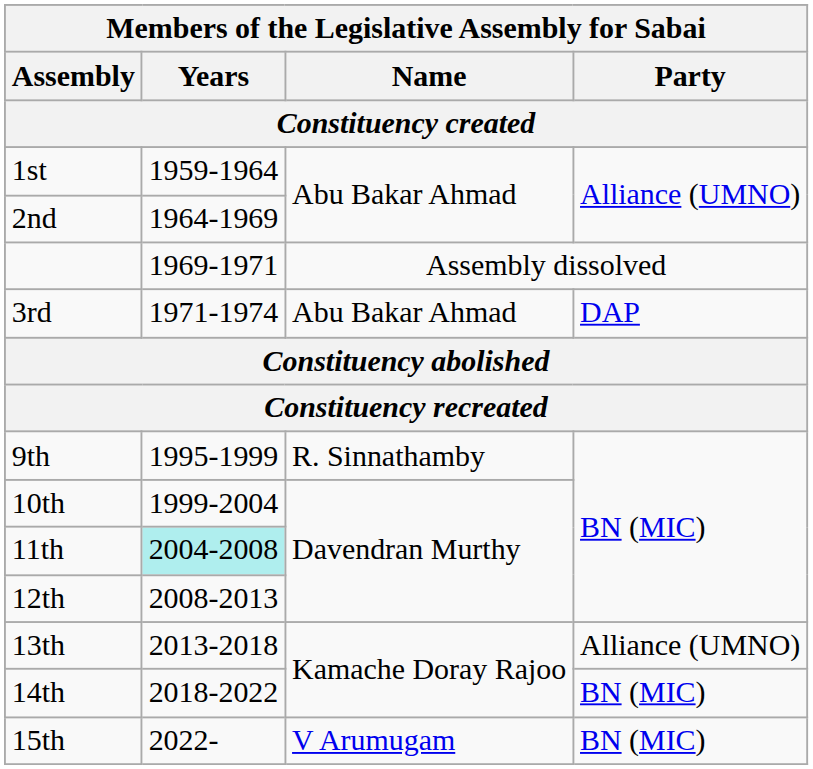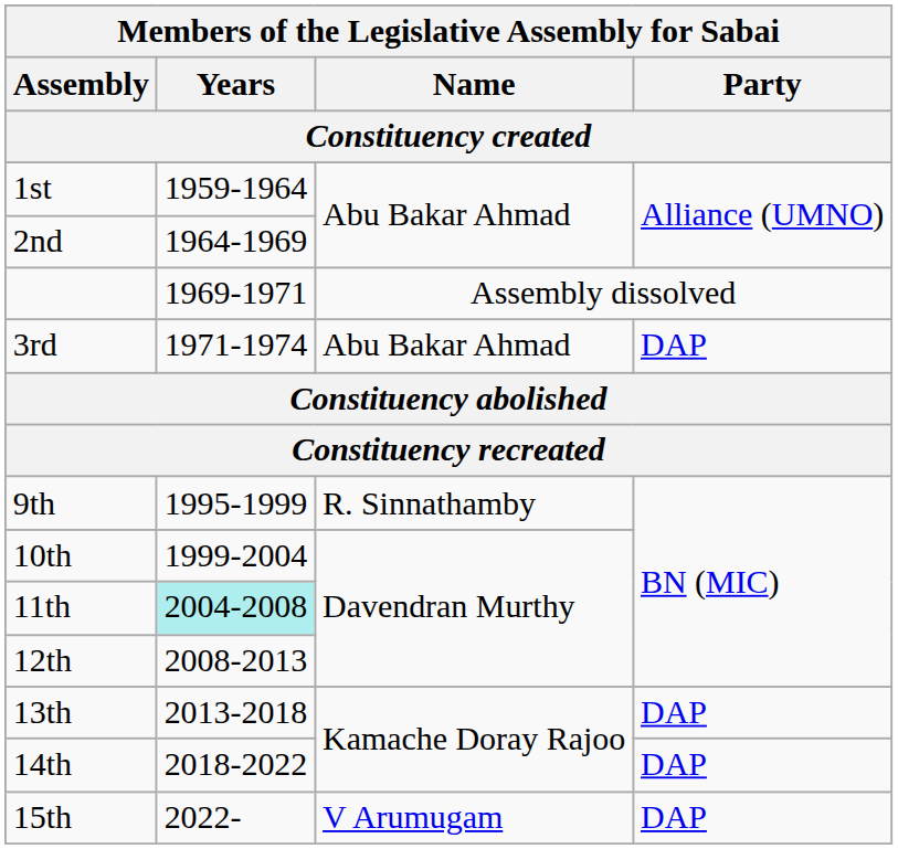 <table class="wikitable">
 <tr>
 <th colspan="4">Members of the Legislative Assembly for Sabai</th>
 </tr>
 <tr>
 <th>Assembly</th>
 <th>Years</th>
 <th>Name</th>
 <th>Party</th>
 </tr>
 <tr>
 <th colspan="4"><em>Constituency created</em></th>
 </tr>
 <tr>
 <td>1st</td>
 <td>1959-1964</td>
 <td rowspan="2">Abu Bakar Ahmad</td>
 <td rowspan="2"><a href='#'>Alliance</a> (<a href='#'>UMNO</a>)</td>
 </tr>
 <tr>
 <td>2nd</td>
 <td>1964-1969</td>
 </tr>
 <tr>
 <td></td>
 <td>1969-1971</td>
 <td colspan=2 align=center>Assembly dissolved</td>
 </tr>
 <tr>
 <td>3rd</td>
 <td>1971-1974</td>
 <td>Abu Bakar Ahmad</td>
 <td><a href='#'>DAP</a></td>
 </tr>
 <tr>
 <th colspan="4"><em>Constituency abolished</em></th>
 </tr>
 <tr>
 <th colspan="4"><em>Constituency recreated</em></th>
 </tr>
 <tr>
 <td>9th</td>
 <td>1995-1999</td>
 <td>R. Sinnathamby</td>
 <td rowspan="4"><a href='#'>BN</a> (<a href='#'>MIC</a>)</td>
 </tr>
 <tr>
 <td>10th</td>
 <td>1999-2004</td>
 <td rowspan="3">Davendran Murthy</td>
 </tr>
 <tr>
 <td>11th</td>
 <td style="background: paleturquoise;">2004-2008</td>
 </tr>
 <tr>
 <td>12th</td>
 <td>2008-2013</td>
 </tr>
 <tr>
 <td>13th</td>
 <td>2013-2018</td>
 <td rowspan="2">Kamache Doray Rajoo</td>
-<td>Alliance (UMNO)</td>
+<td><a href='#'>DAP</a></td>
 </tr>
 <tr>
 <td>14th</td>
 <td>2018-2022</td>
-<td><a href='#'>BN</a> (<a href='#'>MIC</a>)</td>
+<td><a href='#'>DAP</a></td>
 </tr>
 <tr>
 <td>15th</td>
 <td>2022-</td>
 <td><a href='#'>V Arumugam</a></td>
-<td><a href='#'>BN</a> (<a href='#'>MIC</a>)</td>
+<td><a href='#'>DAP</a></td>
 </tr>
 </table>
